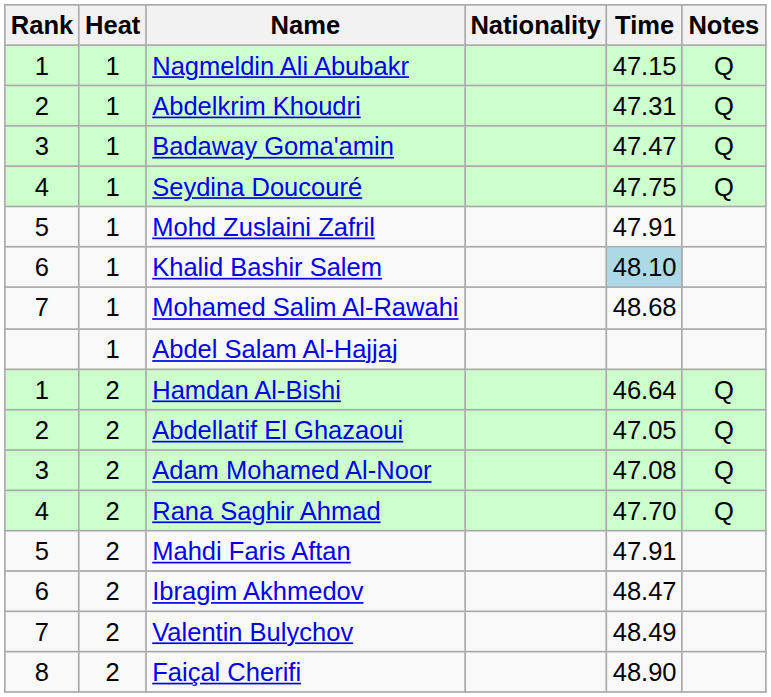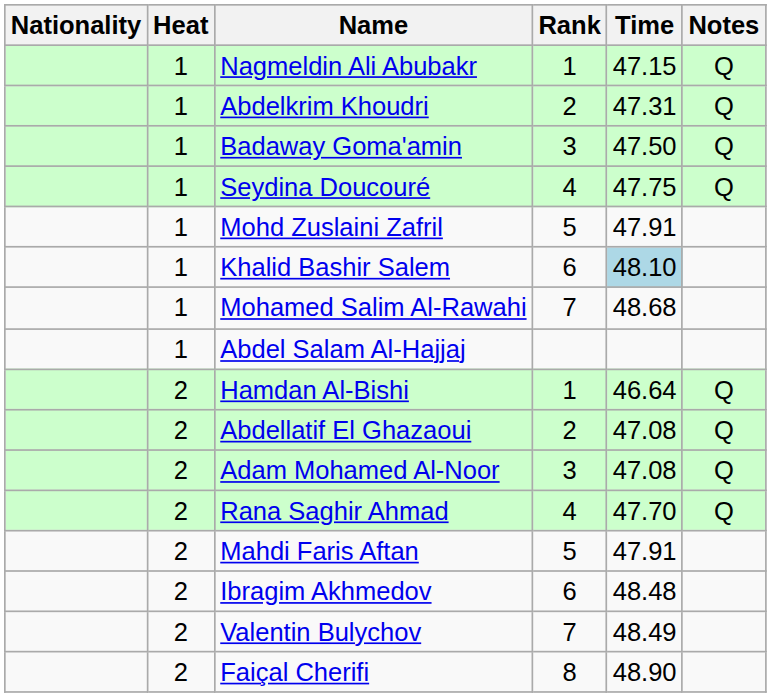 <table class="wikitable sortable" style="text-align:center;font-size:95%">
 <tr>
-<th>Rank</th>
+<th>Nationality</th>
 <th>Heat</th>
 <th>Name</th>
-<th>Nationality</th>
+<th>Rank</th>
 <th>Time</th>
 <th>Notes</th>
 </tr>
 <tr bgcolor=ccffcc>
-<td>1</td>
+<td align=left></td>
 <td>1</td>
 <td align=left><a href='#'>Nagmeldin Ali Abubakr</a></td>
-<td align=left></td>
+<td>1</td>
 <td>47.15</td>
 <td>Q</td>
 </tr>
 <tr bgcolor=ccffcc>
-<td>2</td>
+<td align=left></td>
 <td>1</td>
 <td align=left><a href='#'>Abdelkrim Khoudri</a></td>
-<td align=left></td>
+<td>2</td>
 <td>47.31</td>
 <td>Q</td>
 </tr>
 <tr bgcolor=ccffcc>
-<td>3</td>
+<td align=left></td>
 <td>1</td>
 <td align=left><a href='#'>Badaway Goma'amin</a></td>
-<td align=left></td>
-<td>47.47</td>
+<td>3</td>
+<td>47.50</td>
 <td>Q</td>
 </tr>
 <tr bgcolor=ccffcc>
-<td>4</td>
+<td align=left></td>
 <td>1</td>
 <td align=left><a href='#'>Seydina Doucouré</a></td>
-<td align=left></td>
+<td>4</td>
 <td>47.75</td>
 <td>Q</td>
 </tr>
 <tr>
-<td>5</td>
+<td align=left></td>
 <td>1</td>
 <td align=left><a href='#'>Mohd Zuslaini Zafril</a></td>
-<td align=left></td>
+<td>5</td>
 <td>47.91</td>
 <td></td>
 </tr>
 <tr>
-<td>6</td>
+<td align=left></td>
 <td>1</td>
 <td align=left><a href='#'>Khalid Bashir Salem</a></td>
-<td align=left></td>
+<td>6</td>
 <td style="background: lightblue;">48.10</td>
 <td></td>
 </tr>
 <tr>
-<td>7</td>
+<td align=left></td>
 <td>1</td>
 <td align=left><a href='#'>Mohamed Salim Al-Rawahi</a></td>
-<td align=left></td>
+<td>7</td>
 <td>48.68</td>
 <td></td>
 </tr>
 <tr>
-<td></td>
+<td align=left></td>
 <td>1</td>
 <td align=left><a href='#'>Abdel Salam Al-Hajjaj</a></td>
-<td align=left></td>
+<td></td>
 <td></td>
 <td></td>
 </tr>
 <tr bgcolor=ccffcc>
-<td>1</td>
+<td align=left></td>
 <td>2</td>
 <td align=left><a href='#'>Hamdan Al-Bishi</a></td>
-<td align=left></td>
+<td>1</td>
 <td>46.64</td>
 <td>Q</td>
 </tr>
 <tr bgcolor=ccffcc>
-<td>2</td>
+<td align=left></td>
 <td>2</td>
 <td align=left><a href='#'>Abdellatif El Ghazaoui</a></td>
-<td align=left></td>
-<td>47.05</td>
-<td>Q</td>
-</tr>
-<tr bgcolor=ccffcc>
-<td>3</td>
 <td>2</td>
-<td align=left><a href='#'>Adam Mohamed Al-Noor</a></td>
-<td align=left></td>
 <td>47.08</td>
 <td>Q</td>
 </tr>
 <tr bgcolor=ccffcc>
-<td>4</td>
+<td align=left></td>
+<td>2</td>
+<td align=left><a href='#'>Adam Mohamed Al-Noor</a></td>
+<td>3</td>
+<td>47.08</td>
+<td>Q</td>
+</tr>
+<tr bgcolor=ccffcc>
+<td align=left></td>
 <td>2</td>
 <td align=left><a href='#'>Rana Saghir Ahmad</a></td>
-<td align=left></td>
+<td>4</td>
 <td>47.70</td>
 <td>Q</td>
 </tr>
 <tr>
-<td>5</td>
+<td align=left></td>
 <td>2</td>
 <td align=left><a href='#'>Mahdi Faris Aftan</a></td>
-<td align=left></td>
+<td>5</td>
 <td>47.91</td>
 <td></td>
 </tr>
 <tr>
-<td>6</td>
+<td align=left></td>
 <td>2</td>
 <td align=left><a href='#'>Ibragim Akhmedov</a></td>
-<td align=left></td>
-<td>48.47</td>
+<td>6</td>
+<td>48.48</td>
 <td></td>
 </tr>
 <tr>
-<td>7</td>
+<td align=left></td>
 <td>2</td>
 <td align=left><a href='#'>Valentin Bulychov</a></td>
-<td align=left></td>
+<td>7</td>
 <td>48.49</td>
 <td></td>
 </tr>
 <tr>
-<td>8</td>
+<td align=left></td>
 <td>2</td>
 <td align=left><a href='#'>Faiçal Cherifi</a></td>
-<td align=left></td>
+<td>8</td>
 <td>48.90</td>
 <td></td>
 </tr>
 </table>
